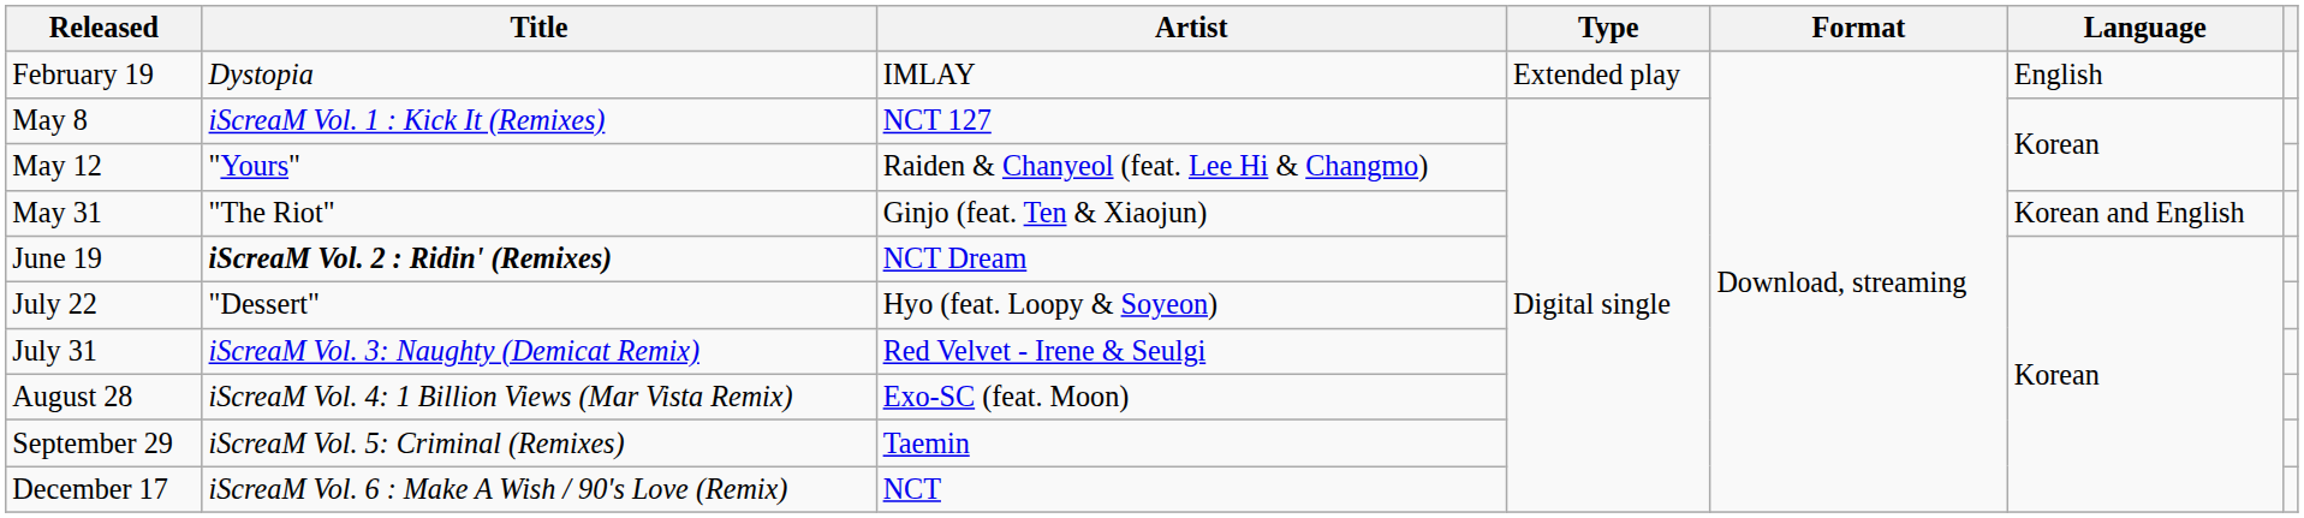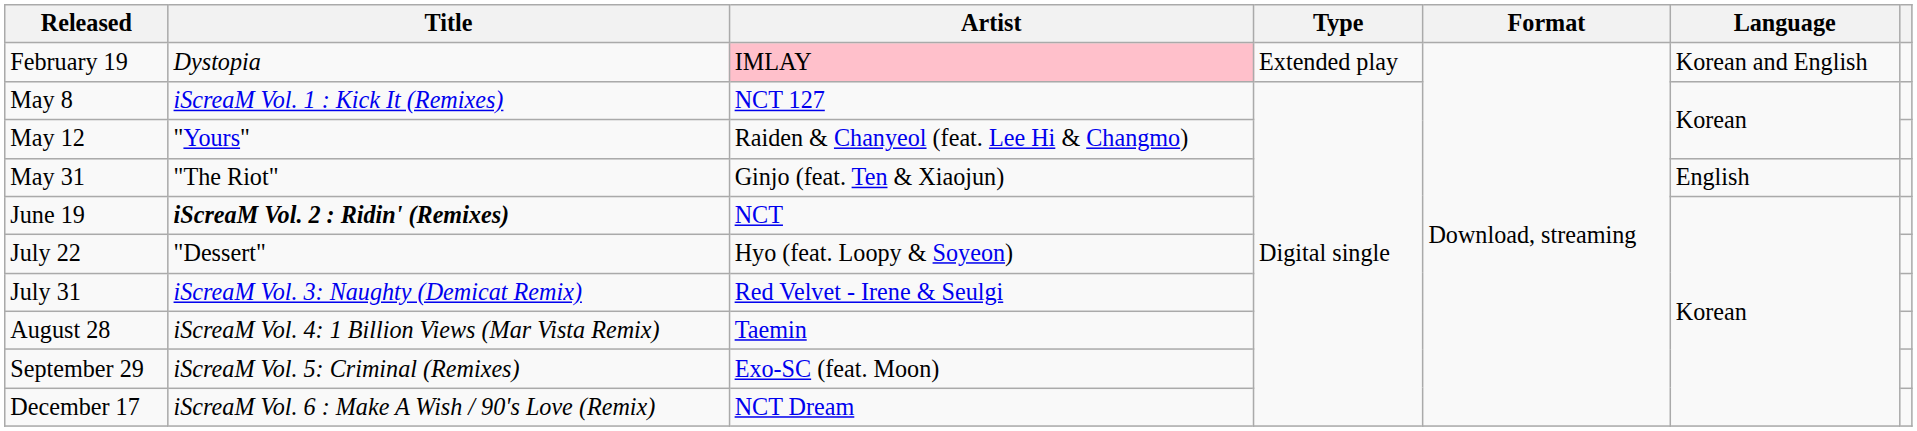 <table class="wikitable" width="100%">
 <tr>
 <th scope="col">Released</th>
 <th scope="col">Title</th>
 <th scope="col">Artist</th>
 <th scope="col">Type</th>
 <th scope="col">Format</th>
 <th scope="col">Language</th>
 <th scope="col" class="unsortable"></th>
 </tr>
 <tr>
 <td>February 19</td>
 <td><em>Dystopia</em></td>
-<td>IMLAY</td>
+<td style="background: pink;">IMLAY</td>
 <td>Extended play</td>
 <td rowspan="10">Download, streaming</td>
-<td>English</td>
+<td>Korean and English</td>
 <td></td>
 </tr>
 <tr>
 <td>May 8</td>
 <td><em><a href='#'>iScreaM Vol. 1 : Kick It (Remixes)</a></em></td>
 <td><a href='#'>NCT 127</a></td>
 <td rowspan="9">Digital single</td>
 <td rowspan="2">Korean</td>
 <td></td>
 </tr>
 <tr>
 <td>May 12</td>
 <td>"<a href='#'>Yours</a>"</td>
 <td>Raiden & <a href='#'>Chanyeol</a> (feat. <a href='#'>Lee Hi</a> & <a href='#'>Changmo</a>)</td>
 <td></td>
 </tr>
 <tr>
 <td>May 31</td>
 <td>"The Riot"</td>
 <td>Ginjo (feat. <a href='#'>Ten</a> & Xiaojun)</td>
-<td>Korean and English</td>
+<td>English</td>
 <td></td>
 </tr>
 <tr>
 <td>June 19</td>
 <td><strong><em>iScreaM Vol. 2 : Ridin' (Remixes)</em></strong></td>
-<td><a href='#'>NCT Dream</a></td>
+<td><a href='#'>NCT</a></td>
 <td rowspan="6">Korean</td>
 <td></td>
 </tr>
 <tr>
 <td>July 22</td>
 <td>"Dessert"</td>
 <td>Hyo (feat. Loopy & <a href='#'>Soyeon</a>)</td>
 <td></td>
 </tr>
 <tr>
 <td>July 31</td>
 <td><em><a href='#'>iScreaM Vol. 3: Naughty (Demicat Remix)</a></em></td>
 <td><a href='#'>Red Velvet - Irene & Seulgi</a></td>
 <td></td>
 </tr>
 <tr>
 <td>August 28</td>
 <td><em>iScreaM Vol. 4: 1 Billion Views (Mar Vista Remix)</em></td>
-<td><a href='#'>Exo-SC</a> (feat. Moon)</td>
+<td><a href='#'>Taemin</a></td>
 <td></td>
 </tr>
 <tr>
 <td>September 29</td>
 <td><em>iScreaM Vol. 5: Criminal (Remixes)</em></td>
-<td><a href='#'>Taemin</a></td>
+<td><a href='#'>Exo-SC</a> (feat. Moon)</td>
 <td></td>
 </tr>
 <tr>
 <td>December 17</td>
 <td><em>iScreaM Vol. 6 : Make A Wish / 90's Love (Remix)</em></td>
-<td><a href='#'>NCT</a></td>
+<td><a href='#'>NCT Dream</a></td>
 <td></td>
 </tr>
 </table>
